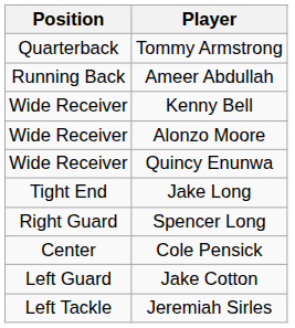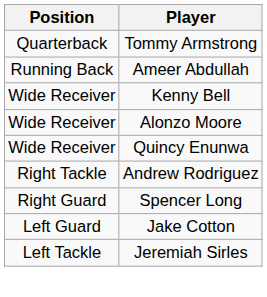 <table class="wikitable" style="text-align: center;">
 <tr>
 <th>Position</th>
 <th>Player</th>
 </tr>
 <tr>
 <td>Quarterback</td>
 <td>Tommy Armstrong</td>
 </tr>
 <tr>
 <td>Running Back</td>
 <td>Ameer Abdullah</td>
 </tr>
 <tr>
 <td>Wide Receiver</td>
 <td>Kenny Bell</td>
 </tr>
 <tr>
 <td>Wide Receiver</td>
 <td>Alonzo Moore</td>
 </tr>
 <tr>
 <td>Wide Receiver</td>
 <td>Quincy Enunwa</td>
 </tr>
 <tr>
-<td>Tight End</td>
-<td>Jake Long</td>
+<td>Right Tackle</td>
+<td>Andrew Rodriguez</td>
 </tr>
 <tr>
 <td>Right Guard</td>
 <td>Spencer Long</td>
-</tr>
-<tr>
-<td>Center</td>
-<td>Cole Pensick</td>
 </tr>
 <tr>
 <td>Left Guard</td>
 <td>Jake Cotton</td>
 </tr>
 <tr>
 <td>Left Tackle</td>
 <td>Jeremiah Sirles</td>
 </tr>
 </table>
